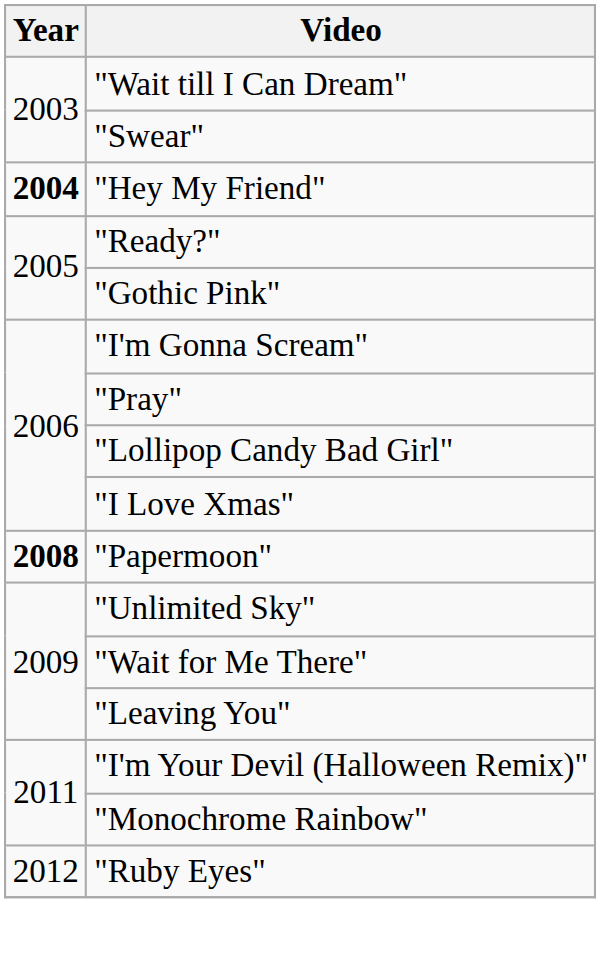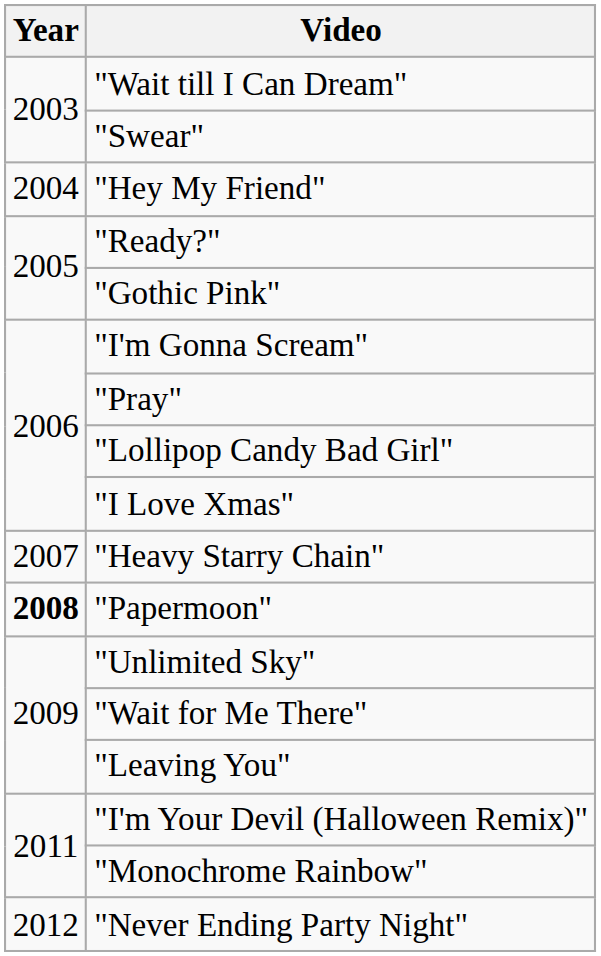 <table class="wikitable plainrowheaders" style="text-align:center;">
 <tr>
 <th>Year</th>
 <th>Video</th>
 </tr>
 <tr>
 <td align="center" rowspan="2">2003</td>
 <td align="left">"Wait till I Can Dream"</td>
 </tr>
 <tr>
 <td align="left">"Swear"</td>
 </tr>
 <tr>
-<td align="center" rowspan="1"><strong>2004</strong></td>
+<td align="center" rowspan="1">2004</td>
 <td align="left">"Hey My Friend"</td>
 </tr>
 <tr>
 <td align="center" rowspan="2">2005</td>
 <td align="left">"Ready?"</td>
 </tr>
 <tr>
 <td align="left">"Gothic Pink"</td>
 </tr>
 <tr>
 <td align="center" rowspan="4">2006</td>
 <td align="left">"I'm Gonna Scream"</td>
 </tr>
 <tr>
 <td align="left">"Pray"</td>
 </tr>
 <tr>
 <td align="left">"Lollipop Candy Bad Girl"</td>
 </tr>
 <tr>
 <td align="left">"I Love Xmas"</td>
+</tr>
+<tr>
+<td align="center" rowspan="1">2007</td>
+<td align="left">"Heavy Starry Chain"</td>
 </tr>
 <tr>
 <td align="center" rowspan="1"><strong>2008</strong></td>
 <td align="left">"Papermoon"</td>
 </tr>
 <tr>
 <td align="center" rowspan="3">2009</td>
 <td align="left">"Unlimited Sky"</td>
 </tr>
 <tr>
 <td align="left">"Wait for Me There"</td>
 </tr>
 <tr>
 <td align="left">"Leaving You"</td>
 </tr>
 <tr>
 <td align="center" rowspan="2">2011</td>
 <td align="left">"I'm Your Devil (Halloween Remix)"</td>
 </tr>
 <tr>
 <td align="left">"Monochrome Rainbow"</td>
 </tr>
 <tr>
 <td align="center" rowspan="1">2012</td>
-<td align="left">"Ruby Eyes"</td>
+<td align="left">"Never Ending Party Night"</td>
 </tr>
 <tr>
 </tr>
 </table>
